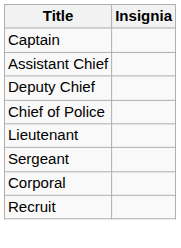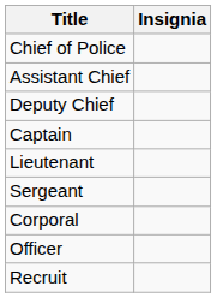 <table border="1" cellspacing="0" cellpadding="5" style="border-collapse:collapse;" class="wikitable">
 <tr>
 <th>Title</th>
 <th>Insignia</th>
 </tr>
 <tr>
-<td>Captain</td>
+<td>Chief of Police</td>
 <td></td>
 </tr>
 <tr>
 <td>Assistant Chief</td>
 <td></td>
 </tr>
 <tr>
 <td>Deputy Chief</td>
 <td></td>
 </tr>
 <tr>
-<td>Chief of Police</td>
+<td>Captain</td>
 <td></td>
 </tr>
 <tr>
 <td>Lieutenant</td>
 <td></td>
 </tr>
 <tr>
 <td>Sergeant</td>
 <td></td>
 </tr>
 <tr>
 <td>Corporal</td>
 <td></td>
 </tr>
 <tr>
+<td>Officer</td>
+<td></td>
+</tr>
+<tr>
 <td>Recruit</td>
 <td></td>
 </tr>
 </table>
